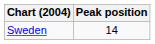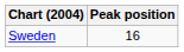 <table class="wikitable">
 <tr>
 <th align="left">Chart (2004)</th>
 <th align="center">Peak position</th>
 </tr>
 <tr>
 <td align="left"><a href='#'>Sweden</a></td>
-<td align="center">14</td>
+<td align="center">16</td>
 </tr>
 </table>
